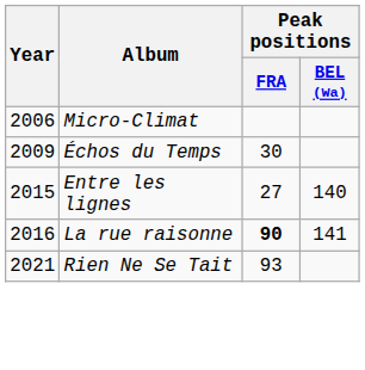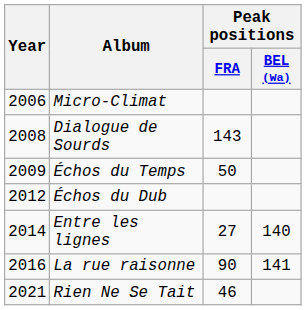 <table class="wikitable">
 <tr>
 <th align="center" rowspan="2" width="10">Year</th>
 <th align="center" rowspan="2" width="120">Album</th>
 <th align="center" colspan="2" width="20">Peak positions</th>
 </tr>
 <tr>
 <th scope="col" style="width:3em;font-size:90%;"><a href='#'>FRA</a><br></th>
 <th scope="col" style="width:3em;font-size:90%;"><a href='#'>BEL <br><small>(Wa)</small></a></th>
 </tr>
 <tr>
 <td style="text-align:center;">2006</td>
 <td><em>Micro-Climat</em></td>
 <td style="text-align:center;"></td>
 <td style="text-align:center;"></td>
 </tr>
 <tr>
-<td style="text-align:center;">2009</td>
-<td><em>Échos du Temps</em></td>
-<td style="text-align:center;">30</td>
+<td style="text-align:center;">2008</td>
+<td><em>Dialogue de Sourds</em></td>
+<td style="text-align:center;">143</td>
 <td style="text-align:center;"></td>
 </tr>
 <tr>
-<td style="text-align:center;">2015</td>
+<td style="text-align:center;">2009</td>
+<td><em>Échos du Temps</em></td>
+<td style="text-align:center;">50</td>
+<td style="text-align:center;"></td>
+</tr>
+<tr>
+<td style="text-align:center;">2012</td>
+<td><em>Échos du Dub</em></td>
+<td style="text-align:center;"></td>
+<td style="text-align:center;"></td>
+</tr>
+<tr>
+<td style="text-align:center;">2014</td>
 <td><em>Entre les lignes</em></td>
 <td style="text-align:center;">27</td>
 <td style="text-align:center;">140</td>
 </tr>
 <tr>
 <td style="text-align:center;">2016</td>
 <td><em>La rue raisonne</em></td>
-<td style="text-align:center;"><strong>90<br></strong></td>
+<td style="text-align:center;">90<br></td>
 <td style="text-align:center;">141</td>
 </tr>
 <tr>
 <td style="text-align:center;">2021</td>
 <td><em>Rien Ne Se Tait</em></td>
-<td style="text-align:center;">93</td>
+<td style="text-align:center;">46</td>
 <td style="text-align:center;"></td>
 </tr>
 </table>
